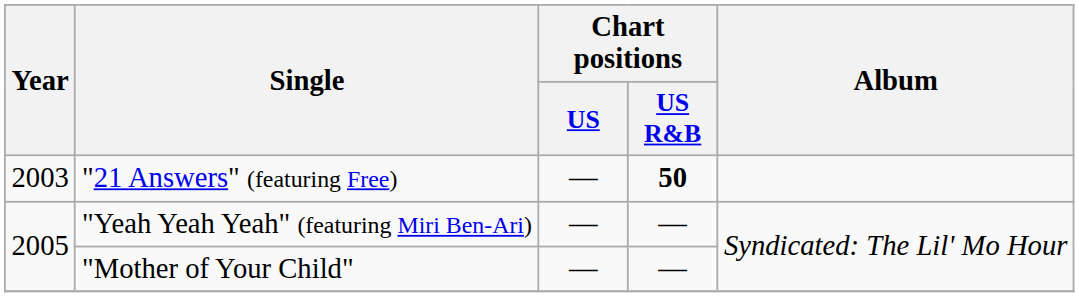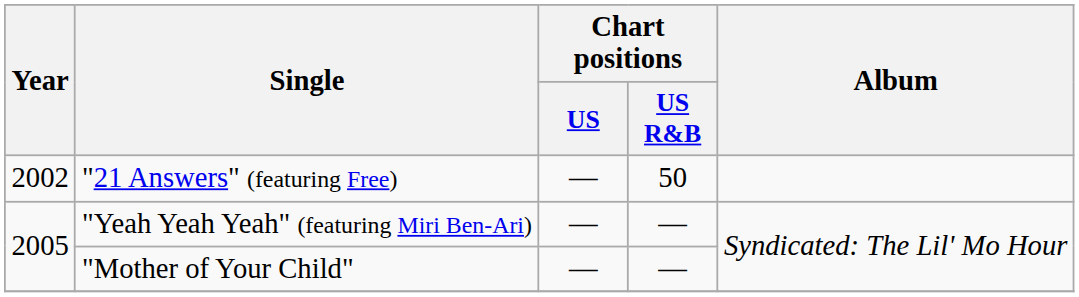 <table class="wikitable">
 <tr>
 <th rowspan="2">Year</th>
 <th rowspan="2">Single</th>
 <th colspan="2">Chart positions</th>
 <th rowspan="2">Album</th>
 </tr>
 <tr>
 <th style="width:3em;font-size:90%"><a href='#'>US</a></th>
 <th style="width:3em;font-size:90%"><a href='#'>US R&B</a></th>
 </tr>
 <tr>
-<td>2003</td>
+<td>2002</td>
 <td>"<a href='#'>21 Answers</a>" <small>(featuring <a href='#'>Free</a>)</small></td>
 <td style="text-align:center;">—</td>
-<td style="text-align:center;"><strong>50</strong></td>
+<td style="text-align:center;">50</td>
 <td></td>
 </tr>
 <tr>
 <td rowspan="2">2005</td>
 <td>"Yeah Yeah Yeah" <small>(featuring <a href='#'>Miri Ben-Ari</a>)</small></td>
 <td style="text-align:center;">—</td>
 <td style="text-align:center;">—</td>
 <td rowspan="2"><em>Syndicated: The Lil' Mo Hour</em></td>
 </tr>
 <tr>
 <td>"Mother of Your Child"</td>
 <td style="text-align:center;">—</td>
 <td style="text-align:center;">—</td>
 </tr>
 <tr>
 </tr>
 </table>
